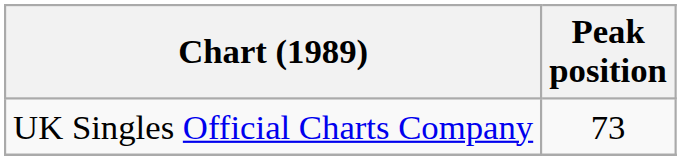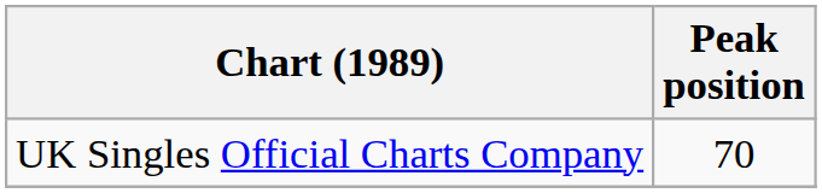 <table class="wikitable sortable">
 <tr>
 <th>Chart (1989)</th>
 <th align="center">Peak<br>position</th>
 </tr>
 <tr 2>
 <td>UK Singles <a href='#'>Official Charts Company</a></td>
-<td align="center">73</td>
+<td align="center">70</td>
 </tr>
 <tr>
 </tr>
 </table>
